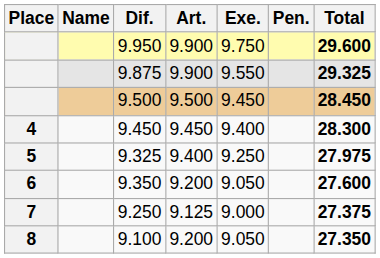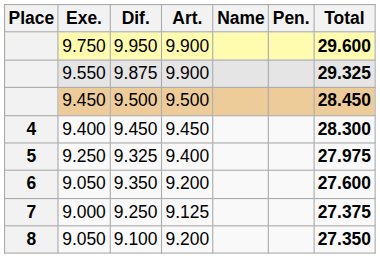 <table class="wikitable sortable" style="text-align:center">
 <tr>
 <th scope=col>Place</th>
-<th scope=col>Name</th>
+<th scope=col>Exe.</th>
 <th scope=col>Dif.</th>
 <th scope=col>Art.</th>
-<th scope=col>Exe.</th>
+<th scope=col>Name</th>
 <th scope=col>Pen.</th>
 <th scope=col>Total</th>
 </tr>
 <tr bgcolor=fffcaf>
 <th scope=row></th>
-<td align=left></td>
+<td>9.750</td>
 <td>9.950</td>
 <td>9.900</td>
-<td>9.750</td>
+<td align=left></td>
 <td></td>
 <td><strong>29.600</strong></td>
 </tr>
 <tr bgcolor=e5e5e5>
 <th scope=row></th>
-<td align=left></td>
+<td>9.550</td>
 <td>9.875</td>
 <td>9.900</td>
-<td>9.550</td>
+<td align=left></td>
 <td></td>
 <td><strong>29.325</strong></td>
 </tr>
 <tr bgcolor=eecc99>
 <th scope=row></th>
-<td align=left></td>
+<td>9.450</td>
 <td>9.500</td>
 <td>9.500</td>
-<td>9.450</td>
+<td align=left></td>
 <td></td>
 <td><strong>28.450</strong></td>
 </tr>
 <tr>
 <th scope=row><strong>4</strong></th>
-<td align=left></td>
+<td>9.400</td>
 <td>9.450</td>
 <td>9.450</td>
-<td>9.400</td>
+<td align=left></td>
 <td></td>
 <td><strong>28.300</strong></td>
 </tr>
 <tr>
 <th scope=row><strong>5</strong></th>
-<td align=left></td>
+<td>9.250</td>
 <td>9.325</td>
 <td>9.400</td>
-<td>9.250</td>
+<td align=left></td>
 <td></td>
 <td><strong>27.975</strong></td>
 </tr>
 <tr>
 <th scope=row><strong>6</strong></th>
-<td align=left></td>
+<td>9.050</td>
 <td>9.350</td>
 <td>9.200</td>
-<td>9.050</td>
+<td align=left></td>
 <td></td>
 <td><strong>27.600</strong></td>
 </tr>
 <tr>
 <th scope=row><strong>7</strong></th>
-<td align=left></td>
+<td>9.000</td>
 <td>9.250</td>
 <td>9.125</td>
-<td>9.000</td>
+<td align=left></td>
 <td></td>
 <td><strong>27.375</strong></td>
 </tr>
 <tr>
 <th scope=row><strong>8</strong></th>
-<td align=left></td>
+<td>9.050</td>
 <td>9.100</td>
 <td>9.200</td>
-<td>9.050</td>
+<td align=left></td>
 <td></td>
 <td><strong>27.350</strong></td>
 </tr>
 </table>
